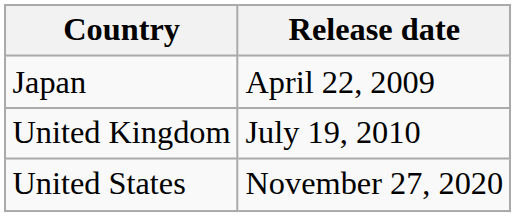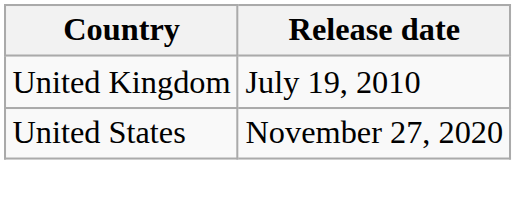 <table class="wikitable">
 <tr>
 <th>Country</th>
 <th>Release date</th>
-</tr>
-<tr>
-<td>Japan</td>
-<td>April 22, 2009</td>
 </tr>
 <tr>
 <td>United Kingdom</td>
 <td>July 19, 2010</td>
 </tr>
 <tr>
 <td>United States</td>
 <td>November 27, 2020</td>
 </tr>
 </table>
